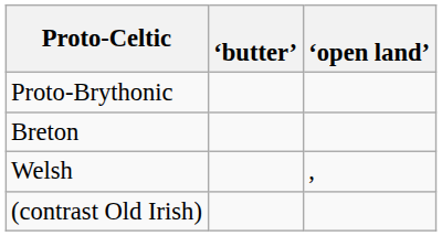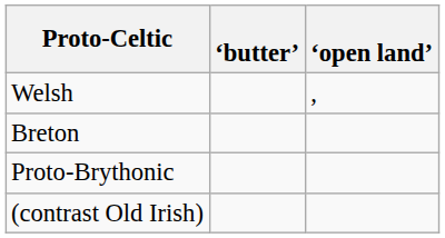 <table class="wikitable" style="margin-left: 1.6em">
 <tr>
 <th>Proto-Celtic</th>
 <th><br><span>‘butter’</span></th>
 <th><br><span>‘open land’</span></th>
 </tr>
 <tr>
-<td>Proto-Brythonic</td>
+<td>Welsh</td>
 <td></td>
-<td></td>
+<td>, </td>
 </tr>
 <tr>
 <td>Breton</td>
 <td></td>
 <td></td>
 </tr>
 <tr>
-<td>Welsh</td>
+<td>Proto-Brythonic</td>
 <td></td>
-<td>, </td>
+<td></td>
 </tr>
 <tr>
 <td>(contrast Old Irish)</td>
 <td></td>
 <td></td>
 </tr>
 </table>
